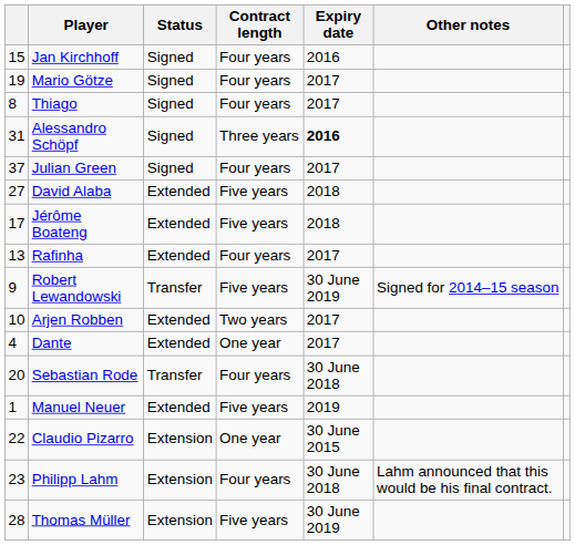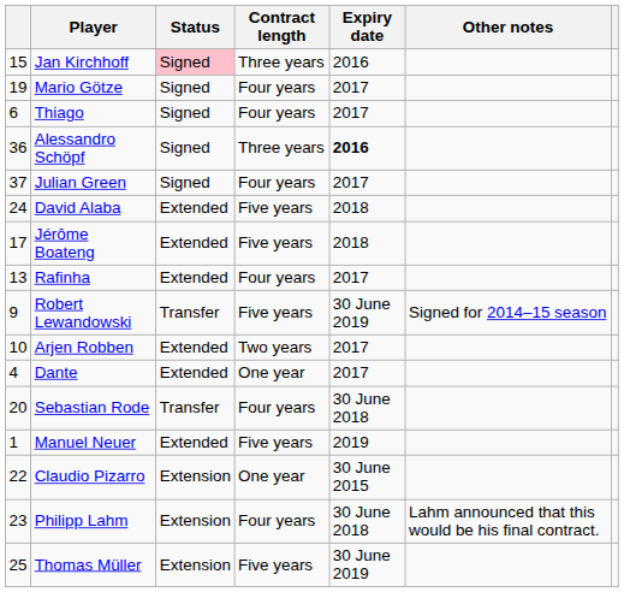 <table class="wikitable">
 <tr>
 <th></th>
 <th>Player</th>
 <th>Status</th>
 <th>Contract length</th>
 <th>Expiry date</th>
 <th>Other notes</th>
 <th></th>
 </tr>
 <tr>
 <td>15</td>
 <td><a href='#'>Jan Kirchhoff</a></td>
-<td>Signed</td>
-<td>Four years</td>
+<td style="background: pink;">Signed</td>
+<td>Three years</td>
 <td>2016</td>
 <td></td>
 <td></td>
 </tr>
 <tr>
 <td>19</td>
 <td><a href='#'>Mario Götze</a></td>
 <td>Signed</td>
 <td>Four years</td>
 <td>2017</td>
 <td></td>
 <td></td>
 </tr>
 <tr>
-<td>8</td>
+<td>6</td>
 <td><a href='#'>Thiago</a></td>
 <td>Signed</td>
 <td>Four years</td>
 <td>2017</td>
 <td></td>
 <td></td>
 </tr>
 <tr>
-<td>31</td>
+<td>36</td>
 <td><a href='#'>Alessandro Schöpf</a></td>
 <td>Signed</td>
 <td>Three years</td>
 <td><strong>2016</strong></td>
 <td></td>
 <td></td>
 </tr>
 <tr>
 <td>37</td>
 <td><a href='#'>Julian Green</a></td>
 <td>Signed</td>
 <td>Four years</td>
 <td>2017</td>
 <td></td>
 <td></td>
 </tr>
 <tr>
-<td>27</td>
+<td>24</td>
 <td><a href='#'>David Alaba</a></td>
 <td>Extended</td>
 <td>Five years</td>
 <td>2018</td>
 <td></td>
 <td></td>
 </tr>
 <tr>
 <td>17</td>
 <td><a href='#'>Jérôme Boateng</a></td>
 <td>Extended</td>
 <td>Five years</td>
 <td>2018</td>
 <td></td>
 <td></td>
 </tr>
 <tr>
 <td>13</td>
 <td><a href='#'>Rafinha</a></td>
 <td>Extended</td>
 <td>Four years</td>
 <td>2017</td>
 <td></td>
 <td></td>
 </tr>
 <tr>
 <td>9</td>
 <td><a href='#'>Robert Lewandowski</a></td>
 <td>Transfer</td>
 <td>Five years</td>
 <td>30 June 2019</td>
 <td>Signed for <a href='#'>2014–15 season</a></td>
 <td></td>
 </tr>
 <tr>
 <td>10</td>
 <td><a href='#'>Arjen Robben</a></td>
 <td>Extended</td>
 <td>Two years</td>
 <td>2017</td>
 <td></td>
 <td></td>
 </tr>
 <tr>
 <td>4</td>
 <td><a href='#'>Dante</a></td>
 <td>Extended</td>
 <td>One year</td>
 <td>2017</td>
 <td></td>
 <td></td>
 </tr>
 <tr>
 <td>20</td>
 <td><a href='#'>Sebastian Rode</a></td>
 <td>Transfer</td>
 <td>Four years</td>
 <td>30 June 2018</td>
 <td></td>
 <td></td>
 </tr>
 <tr>
 <td>1</td>
 <td><a href='#'>Manuel Neuer</a></td>
 <td>Extended</td>
 <td>Five years</td>
 <td>2019</td>
 <td></td>
 <td></td>
 </tr>
 <tr>
 <td>22</td>
 <td><a href='#'>Claudio Pizarro</a></td>
 <td>Extension</td>
 <td>One year</td>
 <td>30 June 2015</td>
 <td></td>
 <td></td>
 </tr>
 <tr>
 <td>23</td>
 <td><a href='#'>Philipp Lahm</a></td>
 <td>Extension</td>
 <td>Four years</td>
 <td>30 June 2018</td>
 <td>Lahm announced that this would be his final contract.</td>
 <td></td>
 </tr>
 <tr>
-<td>28</td>
+<td>25</td>
 <td><a href='#'>Thomas Müller</a></td>
 <td>Extension</td>
 <td>Five years</td>
 <td>30 June 2019</td>
 <td></td>
 <td></td>
 </tr>
 </table>
